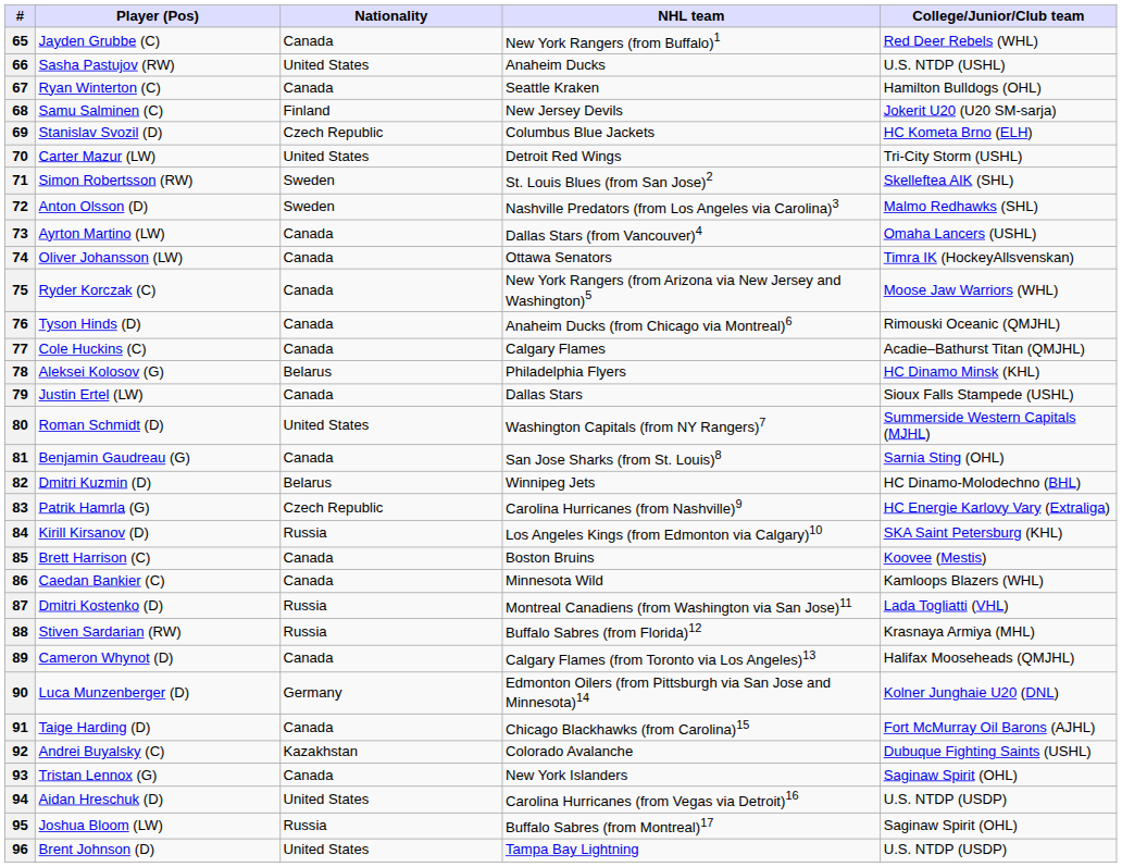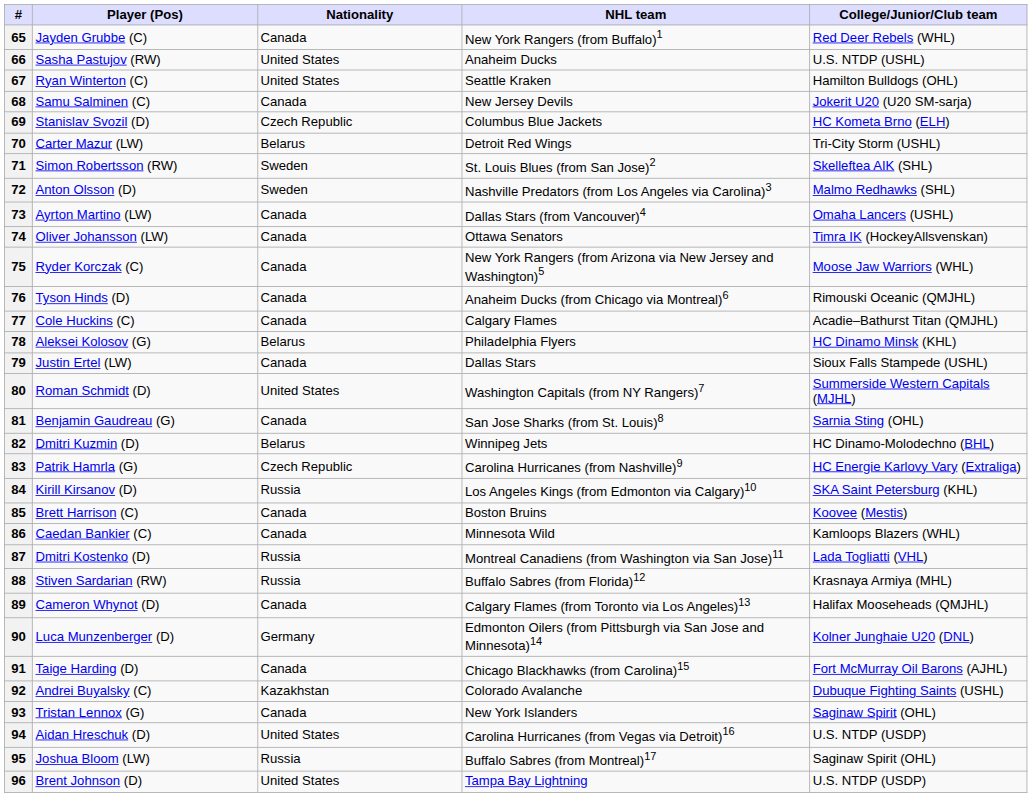 <table class="wikitable">
 <tr>
 <th style="background:#ddf; width:2.75%;">#</th>
 <th style="background:#ddf; width:22.0%;">Player (Pos)</th>
 <th style="background:#ddf; width:20.0%;">Nationality</th>
 <th style="background:#ddf; width:34.0%;">NHL team</th>
 <th style="background:#ddf; width:100.0%;">College/Junior/Club team</th>
 </tr>
 <tr>
 <th>65</th>
 <td><a href='#'>Jayden Grubbe</a> (C)</td>
 <td> Canada</td>
 <td>New York Rangers (from Buffalo)<sup>1</sup></td>
 <td><a href='#'>Red Deer Rebels</a> (WHL)</td>
 </tr>
 <tr>
 <th>66</th>
 <td><a href='#'>Sasha Pastujov</a> (RW)</td>
 <td> United States</td>
 <td>Anaheim Ducks</td>
 <td>U.S. NTDP (USHL)</td>
 </tr>
 <tr>
 <th>67</th>
 <td><a href='#'>Ryan Winterton</a> (C)</td>
-<td> Canada</td>
+<td> United States</td>
 <td>Seattle Kraken</td>
 <td>Hamilton Bulldogs (OHL)</td>
 </tr>
 <tr>
 <th>68</th>
 <td><a href='#'>Samu Salminen</a> (C)</td>
-<td> Finland</td>
+<td> Canada</td>
 <td>New Jersey Devils</td>
 <td><a href='#'>Jokerit U20</a> (U20 SM-sarja)</td>
 </tr>
 <tr>
 <th>69</th>
 <td><a href='#'>Stanislav Svozil</a> (D)</td>
 <td> Czech Republic</td>
 <td>Columbus Blue Jackets</td>
 <td><a href='#'>HC Kometa Brno</a> (<a href='#'>ELH</a>)</td>
 </tr>
 <tr>
 <th>70</th>
 <td><a href='#'>Carter Mazur</a> (LW)</td>
-<td> United States</td>
+<td> Belarus</td>
 <td>Detroit Red Wings</td>
 <td>Tri-City Storm (USHL)</td>
 </tr>
 <tr>
 <th>71</th>
 <td><a href='#'>Simon Robertsson</a> (RW)</td>
 <td> Sweden</td>
 <td>St. Louis Blues (from San Jose)<sup>2</sup></td>
 <td><a href='#'>Skelleftea AIK</a> (SHL)</td>
 </tr>
 <tr>
 <th>72</th>
 <td><a href='#'>Anton Olsson</a> (D)</td>
 <td> Sweden</td>
 <td>Nashville Predators (from Los Angeles via Carolina)<sup>3</sup></td>
 <td><a href='#'>Malmo Redhawks</a> (SHL)</td>
 </tr>
 <tr>
 <th>73</th>
 <td><a href='#'>Ayrton Martino</a> (LW)</td>
 <td> Canada</td>
 <td>Dallas Stars (from Vancouver)<sup>4</sup></td>
 <td><a href='#'>Omaha Lancers</a> (USHL)</td>
 </tr>
 <tr>
 <th>74</th>
 <td><a href='#'>Oliver Johansson</a> (LW)</td>
 <td> Canada</td>
 <td>Ottawa Senators</td>
 <td><a href='#'>Timra IK</a> (HockeyAllsvenskan)</td>
 </tr>
 <tr>
 <th>75</th>
 <td><a href='#'>Ryder Korczak</a> (C)</td>
 <td> Canada</td>
 <td>New York Rangers (from Arizona via New Jersey and Washington)<sup>5</sup></td>
 <td><a href='#'>Moose Jaw Warriors</a> (WHL)</td>
 </tr>
 <tr>
 <th>76</th>
 <td><a href='#'>Tyson Hinds</a> (D)</td>
 <td> Canada</td>
 <td>Anaheim Ducks (from Chicago via Montreal)<sup>6</sup></td>
 <td>Rimouski Oceanic (QMJHL)</td>
 </tr>
 <tr>
 <th>77</th>
 <td><a href='#'>Cole Huckins</a> (C)</td>
 <td> Canada</td>
 <td>Calgary Flames</td>
 <td>Acadie–Bathurst Titan (QMJHL)</td>
 </tr>
 <tr>
 <th>78</th>
 <td><a href='#'>Aleksei Kolosov</a> (G)</td>
 <td> Belarus</td>
 <td>Philadelphia Flyers</td>
 <td><a href='#'>HC Dinamo Minsk</a> (KHL)</td>
 </tr>
 <tr>
 <th>79</th>
 <td><a href='#'>Justin Ertel</a> (LW)</td>
 <td> Canada</td>
 <td>Dallas Stars</td>
 <td>Sioux Falls Stampede (USHL)</td>
 </tr>
 <tr>
 <th>80</th>
 <td><a href='#'>Roman Schmidt</a> (D)</td>
 <td> United States</td>
 <td>Washington Capitals (from NY Rangers)<sup>7</sup></td>
 <td><a href='#'>Summerside Western Capitals</a> (<a href='#'>MJHL</a>)</td>
 </tr>
 <tr>
 <th>81</th>
 <td><a href='#'>Benjamin Gaudreau</a> (G)</td>
 <td> Canada</td>
 <td>San Jose Sharks (from St. Louis)<sup>8</sup></td>
 <td><a href='#'>Sarnia Sting</a> (OHL)</td>
 </tr>
 <tr>
 <th>82</th>
 <td><a href='#'>Dmitri Kuzmin</a> (D)</td>
 <td> Belarus</td>
 <td>Winnipeg Jets</td>
 <td>HC Dinamo-Molodechno (<a href='#'>BHL</a>)</td>
 </tr>
 <tr>
 <th>83</th>
 <td><a href='#'>Patrik Hamrla</a> (G)</td>
 <td> Czech Republic</td>
 <td>Carolina Hurricanes (from Nashville)<sup>9</sup></td>
 <td><a href='#'>HC Energie Karlovy Vary</a> (<a href='#'>Extraliga</a>)</td>
 </tr>
 <tr>
 <th>84</th>
 <td><a href='#'>Kirill Kirsanov</a> (D)</td>
 <td> Russia</td>
 <td>Los Angeles Kings (from Edmonton via Calgary)<sup>10</sup></td>
 <td><a href='#'>SKA Saint Petersburg</a> (KHL)</td>
 </tr>
 <tr>
 <th>85</th>
 <td><a href='#'>Brett Harrison</a> (C)</td>
 <td> Canada</td>
 <td>Boston Bruins</td>
 <td><a href='#'>Koovee</a> (<a href='#'>Mestis</a>)</td>
 </tr>
 <tr>
 <th>86</th>
 <td><a href='#'>Caedan Bankier</a> (C)</td>
 <td> Canada</td>
 <td>Minnesota Wild</td>
 <td>Kamloops Blazers (WHL)</td>
 </tr>
 <tr>
 <th>87</th>
 <td><a href='#'>Dmitri Kostenko</a> (D)</td>
 <td> Russia</td>
 <td>Montreal Canadiens (from Washington via San Jose)<sup>11</sup></td>
 <td><a href='#'>Lada Togliatti</a> (<a href='#'>VHL</a>)</td>
 </tr>
 <tr>
 <th>88</th>
 <td><a href='#'>Stiven Sardarian</a> (RW)</td>
 <td> Russia</td>
 <td>Buffalo Sabres (from Florida)<sup>12</sup></td>
 <td>Krasnaya Armiya (MHL)</td>
 </tr>
 <tr>
 <th>89</th>
 <td><a href='#'>Cameron Whynot</a> (D)</td>
 <td> Canada</td>
 <td>Calgary Flames (from Toronto via Los Angeles)<sup>13</sup></td>
 <td>Halifax Mooseheads (QMJHL)</td>
 </tr>
 <tr>
 <th>90</th>
 <td><a href='#'>Luca Munzenberger</a> (D)</td>
 <td> Germany</td>
 <td>Edmonton Oilers (from Pittsburgh via San Jose and Minnesota)<sup>14</sup></td>
 <td><a href='#'>Kolner Junghaie U20</a> (<a href='#'>DNL</a>)</td>
 </tr>
 <tr>
 <th>91</th>
 <td><a href='#'>Taige Harding</a> (D)</td>
 <td> Canada</td>
 <td>Chicago Blackhawks (from Carolina)<sup>15</sup></td>
 <td><a href='#'>Fort McMurray Oil Barons</a> (AJHL)</td>
 </tr>
 <tr>
 <th>92</th>
 <td><a href='#'>Andrei Buyalsky</a> (C)</td>
 <td> Kazakhstan</td>
 <td>Colorado Avalanche</td>
 <td><a href='#'>Dubuque Fighting Saints</a> (USHL)</td>
 </tr>
 <tr>
 <th>93</th>
 <td><a href='#'>Tristan Lennox</a> (G)</td>
 <td> Canada</td>
 <td>New York Islanders</td>
 <td><a href='#'>Saginaw Spirit</a> (OHL)</td>
 </tr>
 <tr>
 <th>94</th>
 <td><a href='#'>Aidan Hreschuk</a> (D)</td>
 <td> United States</td>
 <td>Carolina Hurricanes (from Vegas via Detroit)<sup>16</sup></td>
 <td>U.S. NTDP (USDP)</td>
 </tr>
 <tr>
 <th>95</th>
 <td><a href='#'>Joshua Bloom</a> (LW)</td>
 <td> Russia</td>
 <td>Buffalo Sabres (from Montreal)<sup>17</sup></td>
 <td>Saginaw Spirit (OHL)</td>
 </tr>
 <tr>
 <th>96</th>
 <td><a href='#'>Brent Johnson</a> (D)</td>
 <td> United States</td>
 <td><a href='#'>Tampa Bay Lightning</a></td>
 <td>U.S. NTDP (USDP)</td>
 </tr>
 </table>
